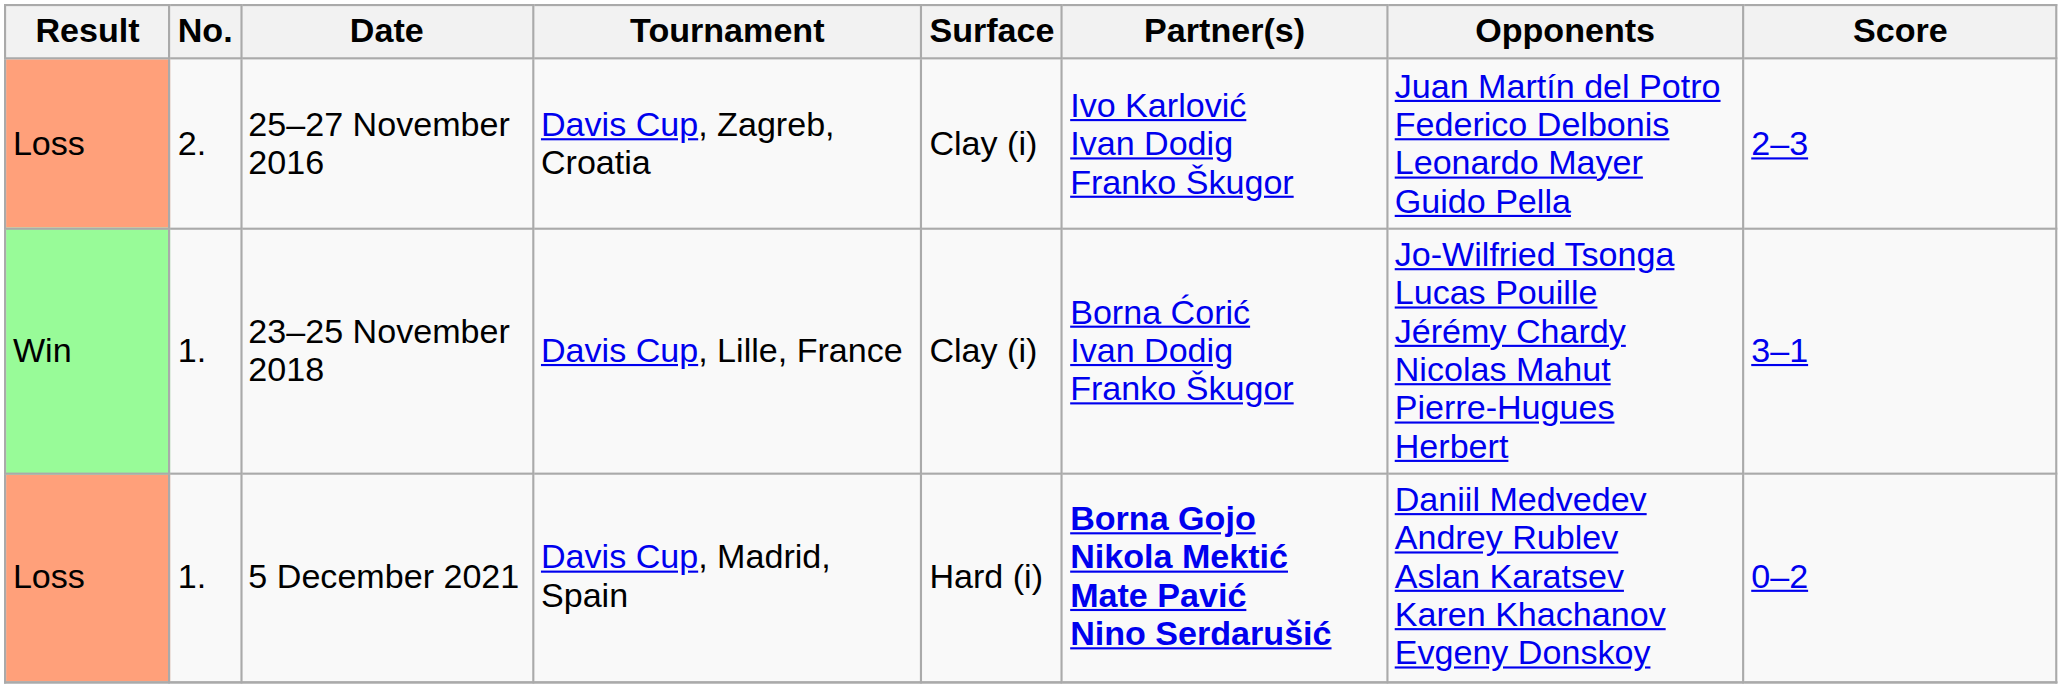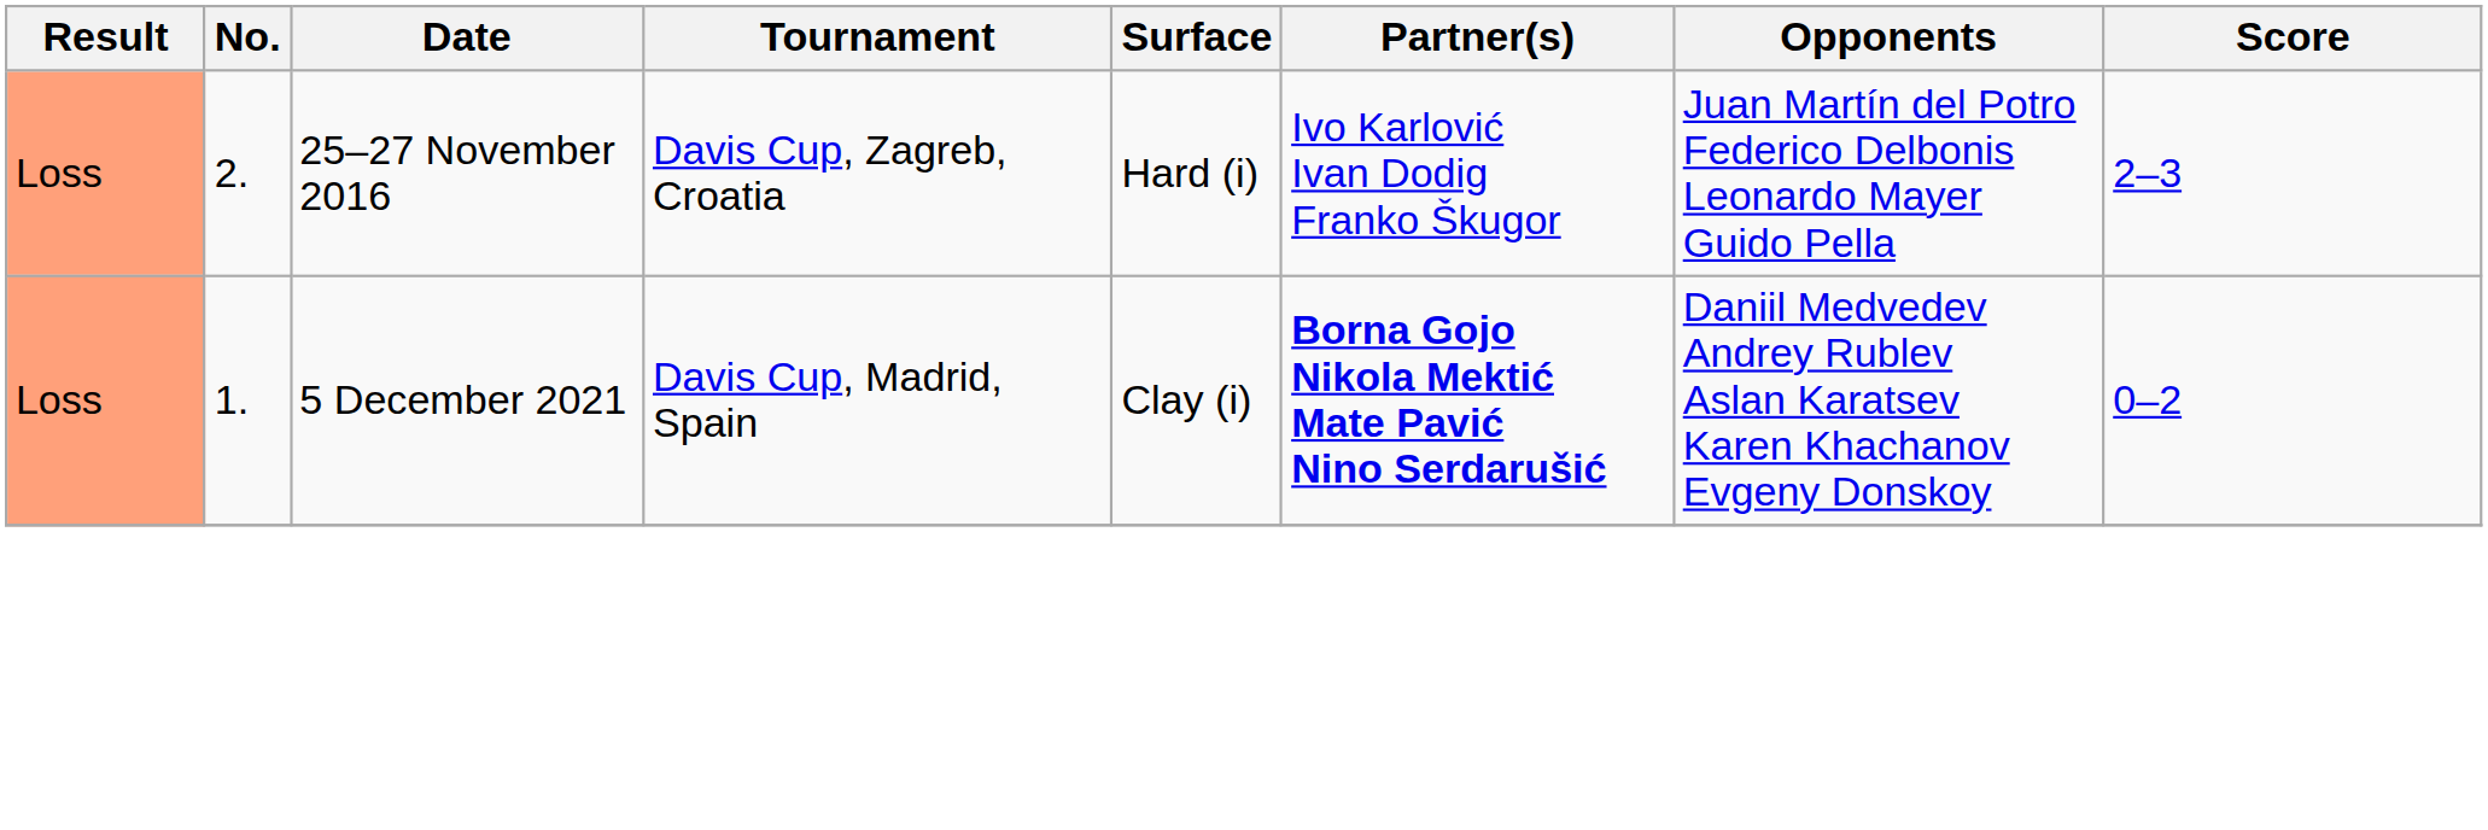 <table class="sortable wikitable">
 <tr>
 <th scope="col" style="width:70px;">Result</th>
 <th scope="col" class="unsortable">No.</th>
 <th scope="col" style="width:130px;">Date</th>
 <th scope="col" style="width:175px;">Tournament</th>
 <th scope="col">Surface</th>
 <th scope="col" style="width:145px;">Partner(s)</th>
 <th scope="col" style="width:160px;">Opponents</th>
 <th class="unsortable" style="width:140px;">Score</th>
 </tr>
 <tr>
 <td bgcolor=ffa07a>Loss</td>
 <td>2.</td>
 <td>25–27 November 2016</td>
 <td><a href='#'>Davis Cup</a>, Zagreb, Croatia</td>
-<td>Clay (i)</td>
+<td>Hard (i)</td>
 <td> <a href='#'>Ivo Karlović</a> <br>  <a href='#'>Ivan Dodig</a> <br>  <a href='#'>Franko Škugor</a></td>
 <td> <a href='#'>Juan Martín del Potro</a> <br>  <a href='#'>Federico Delbonis</a> <br>  <a href='#'>Leonardo Mayer</a> <br>  <a href='#'>Guido Pella</a></td>
 <td><a href='#'>2–3</a></td>
-</tr>
-<tr>
-<td style="background:#98fb98;">Win</td>
-<td>1.</td>
-<td>23–25 November 2018</td>
-<td><a href='#'>Davis Cup</a>, Lille, France</td>
-<td>Clay (i)</td>
-<td> <a href='#'>Borna Ćorić</a> <br>  <a href='#'>Ivan Dodig</a> <br>  <a href='#'>Franko Škugor</a></td>
-<td> <a href='#'>Jo-Wilfried Tsonga</a><br> <a href='#'>Lucas Pouille</a><br> <a href='#'>Jérémy Chardy</a><br> <a href='#'>Nicolas Mahut</a><br> <a href='#'>Pierre-Hugues Herbert</a></td>
-<td><a href='#'>3–1</a></td>
 </tr>
 <tr>
 <td bgcolor=ffa07a>Loss</td>
 <td>1.</td>
 <td>5 December 2021</td>
 <td><a href='#'>Davis Cup</a>, Madrid, Spain</td>
-<td>Hard (i)</td>
+<td>Clay (i)</td>
 <td><strong> <a href='#'>Borna Gojo</a> <br>  <a href='#'>Nikola Mektić</a> <br>  <a href='#'>Mate Pavić</a> <br>  <a href='#'>Nino Serdarušić</a></strong></td>
 <td> <a href='#'>Daniil Medvedev</a> <br>  <a href='#'>Andrey Rublev</a> <br>  <a href='#'>Aslan Karatsev</a> <br>  <a href='#'>Karen Khachanov</a> <br>  <a href='#'>Evgeny Donskoy</a></td>
 <td><a href='#'>0–2</a></td>
 </tr>
 <tr>
 </tr>
 </table>
